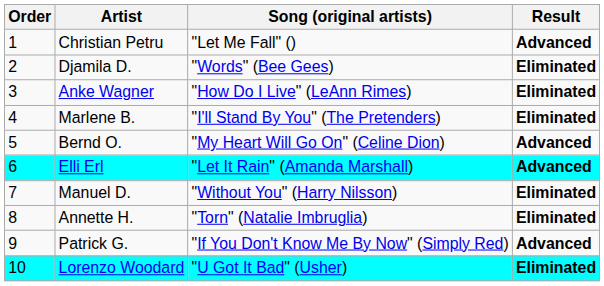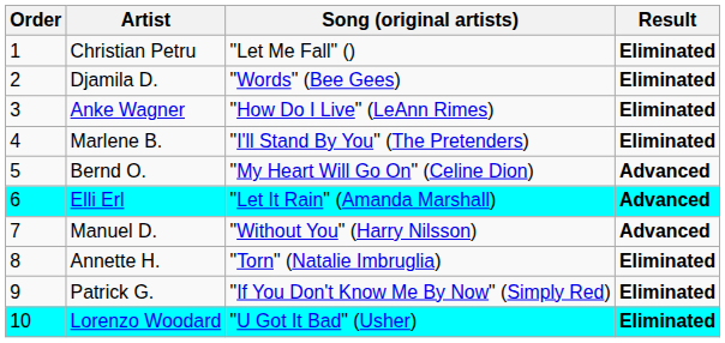 <table class=wikitable>
 <tr>
 <th>Order</th>
 <th>Artist</th>
 <th>Song (original artists)</th>
 <th>Result</th>
 </tr>
 <tr>
 <td>1</td>
 <td>Christian Petru</td>
 <td>"Let Me Fall" ()</td>
-<td><strong>Advanced</strong></td>
+<td><strong>Eliminated</strong></td>
 </tr>
 <tr>
 <td>2</td>
 <td>Djamila D.</td>
 <td>"<a href='#'>Words</a>" (<a href='#'>Bee Gees</a>)</td>
 <td><strong>Eliminated</strong></td>
 </tr>
 <tr>
 <td>3</td>
 <td><a href='#'>Anke Wagner</a></td>
 <td>"<a href='#'>How Do I Live</a>" (<a href='#'>LeAnn Rimes</a>)</td>
 <td><strong>Eliminated</strong></td>
 </tr>
 <tr>
 <td>4</td>
 <td>Marlene B.</td>
 <td>"<a href='#'>I'll Stand By You</a>" (<a href='#'>The Pretenders</a>)</td>
 <td><strong>Eliminated</strong></td>
 </tr>
 <tr>
 <td>5</td>
 <td>Bernd O.</td>
 <td>"<a href='#'>My Heart Will Go On</a>" (<a href='#'>Celine Dion</a>)</td>
 <td><strong>Advanced</strong></td>
 </tr>
 <tr style="background:cyan;">
 <td>6</td>
 <td><a href='#'>Elli Erl</a></td>
 <td>"<a href='#'>Let It Rain</a>" (<a href='#'>Amanda Marshall</a>)</td>
 <td><strong>Advanced</strong></td>
 </tr>
 <tr>
 <td>7</td>
 <td>Manuel D.</td>
 <td>"<a href='#'>Without You</a>" (<a href='#'>Harry Nilsson</a>)</td>
-<td><strong>Eliminated</strong></td>
+<td><strong>Advanced</strong></td>
 </tr>
 <tr>
 <td>8</td>
 <td>Annette H.</td>
 <td>"<a href='#'>Torn</a>" (<a href='#'>Natalie Imbruglia</a>)</td>
 <td><strong>Eliminated</strong></td>
 </tr>
 <tr>
 <td>9</td>
 <td>Patrick G.</td>
 <td>"<a href='#'>If You Don't Know Me By Now</a>" (<a href='#'>Simply Red</a>)</td>
-<td><strong>Advanced</strong></td>
+<td><strong>Eliminated</strong></td>
 </tr>
 <tr style="background:cyan;">
 <td>10</td>
 <td><a href='#'>Lorenzo Woodard</a></td>
 <td>"<a href='#'>U Got It Bad</a>" (<a href='#'>Usher</a>)</td>
 <td><strong>Eliminated</strong></td>
 </tr>
 </table>
